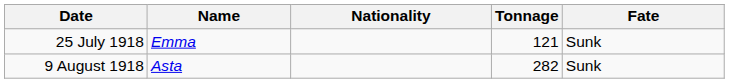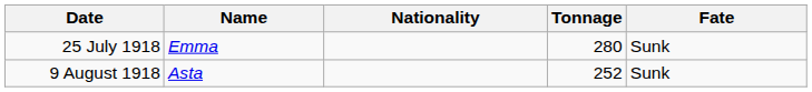 <table class="wikitable sortable">
 <tr>
 <th width="140px">Date</th>
 <th width="140px">Name</th>
 <th width="200px">Nationality</th>
 <th width="25px">Tonnage</th>
 <th width="160px">Fate</th>
 </tr>
 <tr>
 <td align="right">25 July 1918</td>
 <td align="left"><a href='#'><em>Emma</em></a></td>
 <td align="left"></td>
-<td align="right">121</td>
+<td align="right">280</td>
 <td align="left">Sunk</td>
 </tr>
 <tr>
 <td align="right">9 August 1918</td>
 <td align="left"><a href='#'><em>Asta</em></a></td>
 <td align="left"></td>
-<td align="right">282</td>
+<td align="right">252</td>
 <td align="left">Sunk</td>
 </tr>
 </table>
